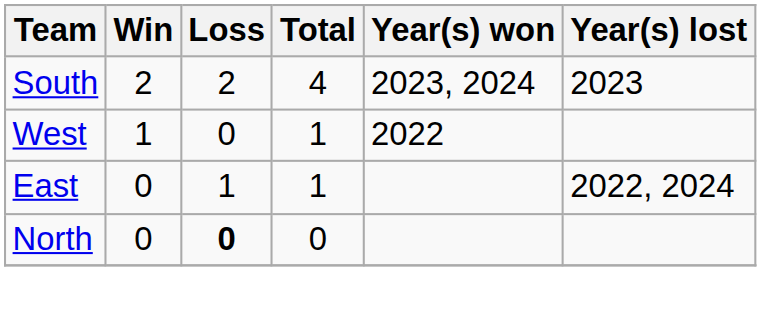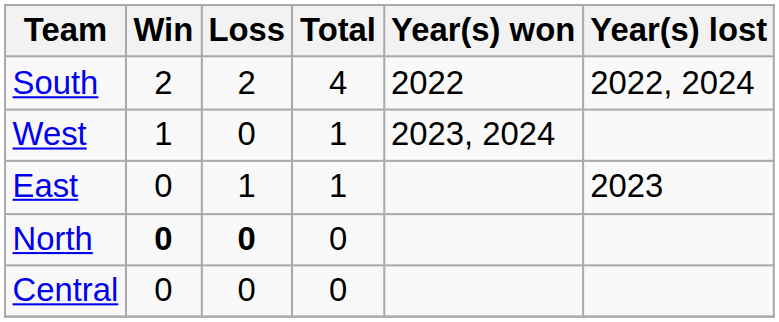 <table class="wikitable sortable" style="text-align:center; font-size:100%">
 <tr>
 <th>Team</th>
 <th>Win</th>
 <th>Loss</th>
 <th>Total</th>
 <th>Year(s) won</th>
 <th>Year(s) lost</th>
 </tr>
 <tr>
 <td style="text-align:left"><a href='#'>South</a></td>
 <td>2</td>
 <td>2</td>
 <td>4</td>
-<td style="text-align:left">2023, 2024</td>
-<td style="text-align:left">2023</td>
+<td style="text-align:left">2022</td>
+<td style="text-align:left">2022, 2024</td>
 </tr>
 <tr>
 <td style="text-align:left"><a href='#'>West</a></td>
 <td>1</td>
 <td>0</td>
 <td>1</td>
-<td style="text-align:left">2022</td>
+<td style="text-align:left">2023, 2024</td>
 <td style="text-align:left"></td>
 </tr>
 <tr>
 <td style="text-align:left"><a href='#'>East</a></td>
 <td>0</td>
 <td>1</td>
 <td>1</td>
 <td style="text-align:left"></td>
-<td style="text-align:left">2022, 2024</td>
+<td style="text-align:left">2023</td>
 </tr>
 <tr>
 <td style="text-align:left"><a href='#'>North</a></td>
+<td><strong>0</strong></td>
+<td><strong>0</strong></td>
 <td>0</td>
-<td><strong>0</strong></td>
+<td style="text-align:left"></td>
+<td style="text-align:left"></td>
+</tr>
+<tr>
+<td style="text-align:left"><a href='#'>Central</a></td>
+<td>0</td>
+<td>0</td>
 <td>0</td>
 <td style="text-align:left"></td>
 <td style="text-align:left"></td>
 </tr>
 <tr>
 </tr>
 </table>
